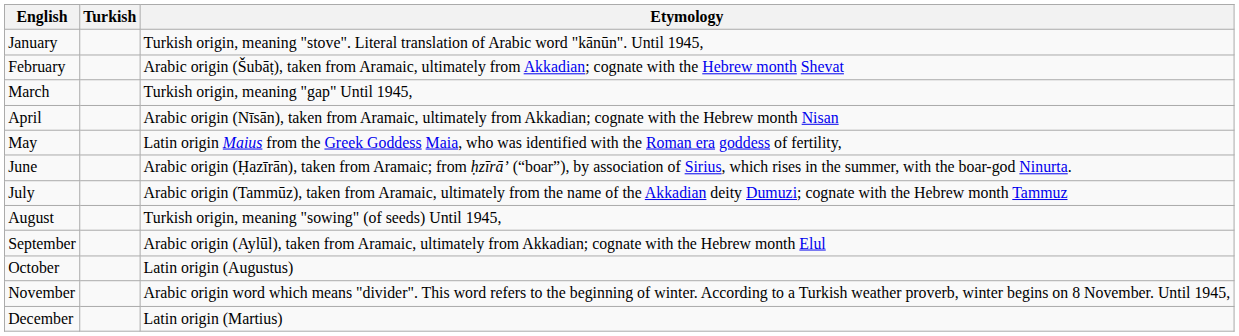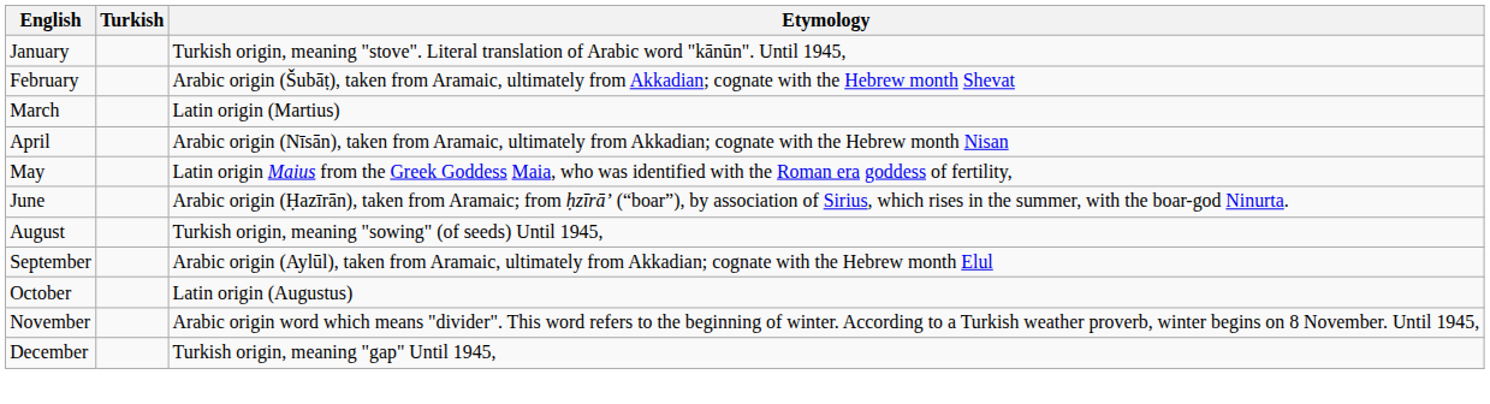 <table class="wikitable">
 <tr>
 <th>English</th>
 <th>Turkish</th>
 <th>Etymology</th>
 </tr>
 <tr>
 <td>January</td>
 <td></td>
 <td>Turkish origin, meaning "stove". Literal translation of Arabic word "kānūn". Until 1945, </td>
 </tr>
 <tr>
 <td>February</td>
 <td></td>
 <td>Arabic origin (Šubāṭ), taken from Aramaic, ultimately from <a href='#'>Akkadian</a>; cognate with the <a href='#'>Hebrew month</a> <a href='#'>Shevat</a></td>
 </tr>
 <tr>
 <td>March</td>
 <td></td>
-<td>Turkish origin, meaning "gap" Until 1945, </td>
+<td>Latin origin (Martius)</td>
 </tr>
 <tr>
 <td>April</td>
 <td></td>
 <td>Arabic origin (Nīsān), taken from Aramaic, ultimately from Akkadian; cognate with the Hebrew month <a href='#'>Nisan</a></td>
 </tr>
 <tr>
 <td>May</td>
 <td></td>
 <td>Latin origin <em><a href='#'>Maius</a></em> from the <a href='#'>Greek Goddess</a> <a href='#'>Maia</a>, who was identified with the <a href='#'>Roman era</a> <a href='#'>goddess</a> of fertility,</td>
 </tr>
 <tr>
 <td>June</td>
 <td></td>
 <td>Arabic origin (Ḥazīrān), taken from Aramaic; from <em>ḥzīrā’</em> (“boar”), by association of <a href='#'>Sirius</a>, which rises in the summer, with the boar-god <a href='#'>Ninurta</a>.</td>
-</tr>
-<tr>
-<td>July</td>
-<td></td>
-<td>Arabic origin (Tammūz), taken from Aramaic, ultimately from the name of the <a href='#'>Akkadian</a> deity <a href='#'>Dumuzi</a>; cognate with the Hebrew month <a href='#'>Tammuz</a></td>
 </tr>
 <tr>
 <td>August</td>
 <td></td>
 <td>Turkish origin, meaning "sowing" (of seeds) Until 1945, </td>
 </tr>
 <tr>
 <td>September</td>
 <td></td>
 <td>Arabic origin (Aylūl), taken from Aramaic, ultimately from Akkadian; cognate with the Hebrew month <a href='#'>Elul</a></td>
 </tr>
 <tr>
 <td>October</td>
 <td></td>
 <td>Latin origin (Augustus)</td>
 </tr>
 <tr>
 <td>November</td>
 <td></td>
 <td>Arabic origin word which means "divider". This word refers to the beginning of winter. According to a Turkish weather proverb, winter begins on 8 November. Until 1945, </td>
 </tr>
 <tr>
 <td>December</td>
 <td></td>
-<td>Latin origin (Martius)</td>
+<td>Turkish origin, meaning "gap" Until 1945, </td>
 </tr>
 </table>
